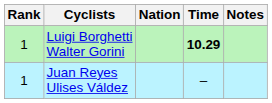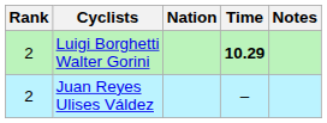 <table class="wikitable sortable" style="text-align:center">
 <tr>
 <th>Rank</th>
 <th>Cyclists</th>
 <th>Nation</th>
 <th>Time</th>
 <th>Notes</th>
 </tr>
 <tr bgcolor=bbf3bb>
-<td>1</td>
+<td>2</td>
 <td align=left><a href='#'>Luigi Borghetti</a><br><a href='#'>Walter Gorini</a></td>
 <td align=left></td>
 <td><strong>10.29</strong></td>
 <td></td>
 </tr>
 <tr bgcolor=bbf3ff>
-<td>1</td>
+<td>2</td>
 <td align=left><a href='#'>Juan Reyes</a><br><a href='#'>Ulises Váldez</a></td>
 <td align=left></td>
 <td>–</td>
 <td></td>
 </tr>
 </table>
